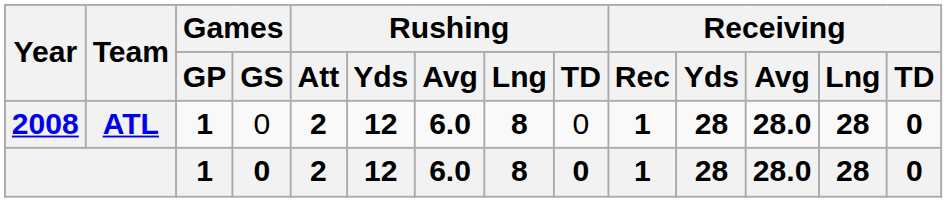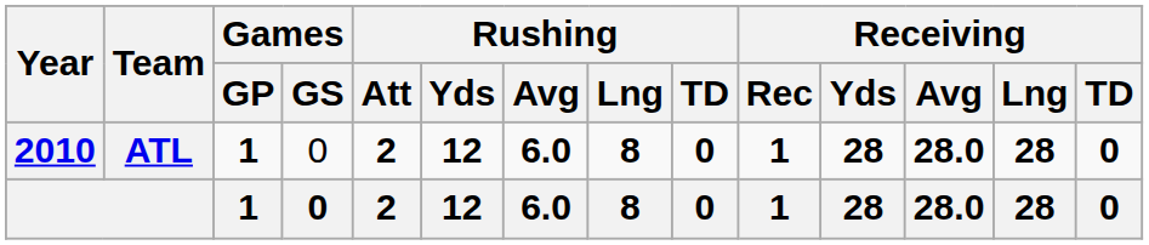 <table class="wikitable" style="text-align:center;">
 <tr>
 <th rowspan="2">Year</th>
 <th rowspan="2">Team</th>
 <th colspan="2">Games</th>
 <th colspan="5">Rushing</th>
 <th colspan="5">Receiving</th>
 </tr>
 <tr>
 <th>GP</th>
 <th>GS</th>
 <th>Att</th>
 <th>Yds</th>
 <th>Avg</th>
 <th>Lng</th>
 <th>TD</th>
 <th>Rec</th>
 <th>Yds</th>
 <th>Avg</th>
 <th>Lng</th>
 <th>TD</th>
 </tr>
 <tr>
-<th><a href='#'>2008</a></th>
+<th><a href='#'>2010</a></th>
 <th><a href='#'>ATL</a></th>
 <td><strong>1</strong></td>
 <td>0</td>
 <td><strong>2</strong></td>
 <td><strong>12</strong></td>
 <td><strong>6.0</strong></td>
 <td><strong>8</strong></td>
-<td>0</td>
+<td><strong>0</strong></td>
 <td><strong>1</strong></td>
 <td><strong>28</strong></td>
 <td><strong>28.0</strong></td>
 <td><strong>28</strong></td>
 <td><strong>0</strong></td>
 </tr>
 <tr>
 <th colspan="2"></th>
 <th>1</th>
 <th>0</th>
 <th>2</th>
 <th>12</th>
 <th>6.0</th>
 <th>8</th>
 <th>0</th>
 <th>1</th>
 <th>28</th>
 <th>28.0</th>
 <th>28</th>
 <th>0</th>
 </tr>
 </table>
